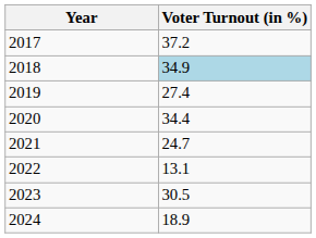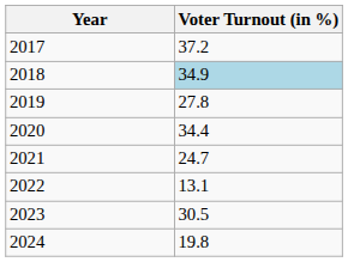 <table class="wikitable" style="margin-left: auto; margin-right: auto; border: none;">
 <tr>
 <th scope=col style="width: 50%;">Year</th>
 <th scope=col style="width: 50%;">Voter Turnout (in %)</th>
 </tr>
 <tr>
 <td>2017</td>
 <td>37.2</td>
 </tr>
 <tr>
 <td>2018</td>
 <td style="background: lightblue;">34.9</td>
 </tr>
 <tr>
 <td>2019</td>
-<td>27.4</td>
+<td>27.8</td>
 </tr>
 <tr>
 <td>2020</td>
 <td>34.4</td>
 </tr>
 <tr>
 <td>2021</td>
 <td>24.7</td>
 </tr>
 <tr>
 <td>2022</td>
 <td>13.1</td>
 </tr>
 <tr>
 <td>2023</td>
 <td>30.5</td>
 </tr>
 <tr>
 <td>2024</td>
-<td>18.9</td>
+<td>19.8</td>
 </tr>
 </table>
